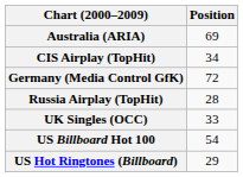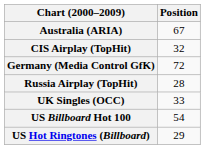 <table class="wikitable sortable plainrowheaders">
 <tr>
 <th>Chart (2000–2009)</th>
 <th>Position</th>
 </tr>
 <tr>
 <th scope="row">Australia (ARIA) </th>
-<td align="center">69</td>
+<td align="center">67</td>
 </tr>
 <tr>
 <th scope="row">CIS Airplay (TopHit)</th>
-<td align="center">34</td>
+<td align="center">32</td>
 </tr>
 <tr>
 <th scope="row">Germany (Media Control GfK)</th>
 <td style="text-align:center;">72</td>
 </tr>
 <tr>
 <th scope="row">Russia Airplay (TopHit)</th>
 <td style="text-align:center;">28</td>
 </tr>
 <tr>
 <th scope="row">UK Singles (OCC)</th>
 <td style="text-align:center;">33</td>
 </tr>
 <tr>
 <th scope="row">US <em>Billboard</em> Hot 100</th>
 <td style="text-align:center;">54</td>
 </tr>
 <tr>
 <th scope="row">US <a href='#'>Hot Ringtones</a> (<em>Billboard</em>)</th>
 <td style="text-align:center;">29</td>
 </tr>
 </table>
